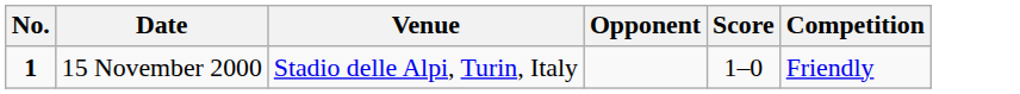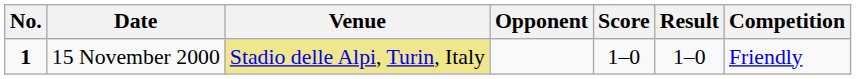 <table class="wikitable sortable">
 <tr>
 <th scope="col">No.</th>
 <th scope="col">Date</th>
 <th scope="col">Venue</th>
 <th scope="col">Opponent</th>
 <th scope="col">Score</th>
+<th scope="col">Result</th>
 <th scope="col">Competition</th>
 </tr>
 <tr>
 <td style="text-align:center"><strong>1</strong></td>
 <td>15 November 2000</td>
-<td><a href='#'>Stadio delle Alpi</a>, <a href='#'>Turin</a>, Italy</td>
+<td style="background: khaki;"><a href='#'>Stadio delle Alpi</a>, <a href='#'>Turin</a>, Italy</td>
 <td></td>
+<td style="text-align:center">1–0</td>
 <td style="text-align:center">1–0</td>
 <td><a href='#'>Friendly</a></td>
 </tr>
 </table>
